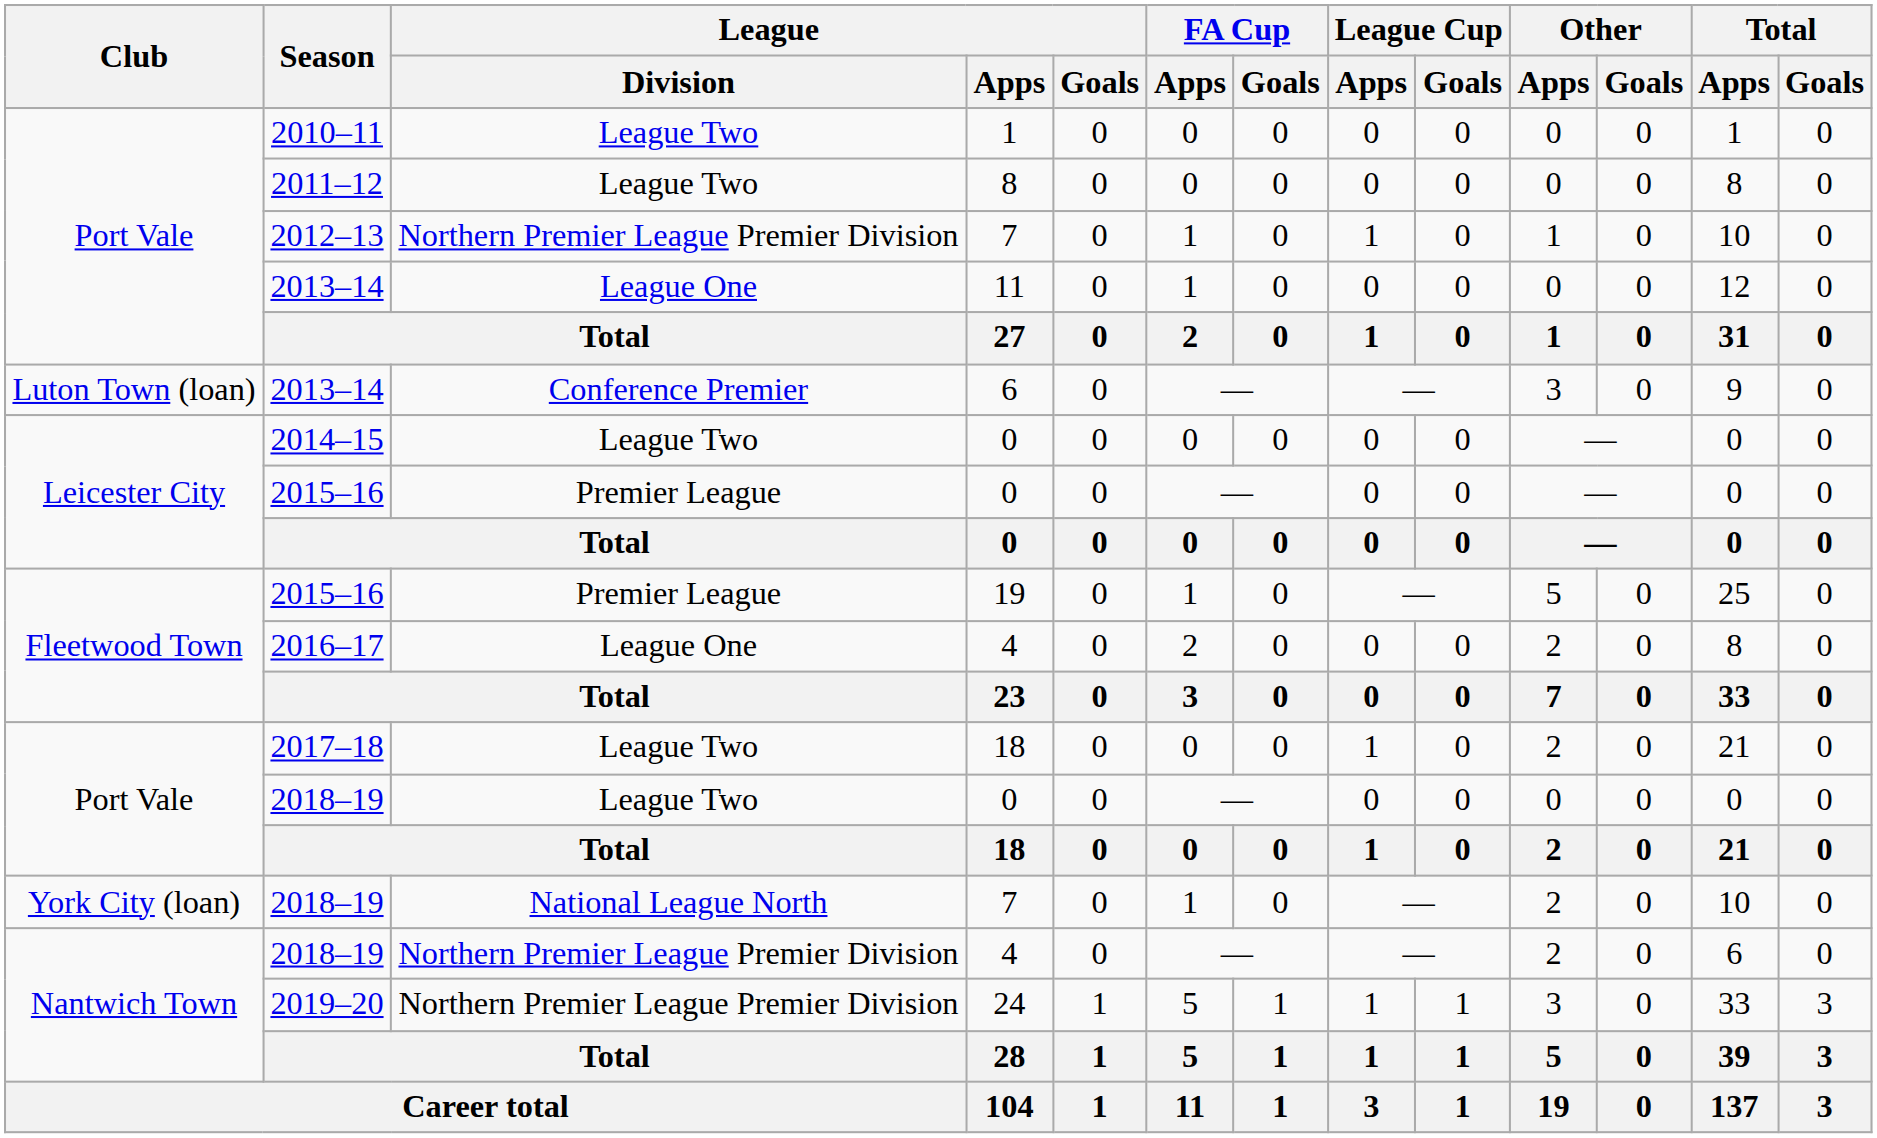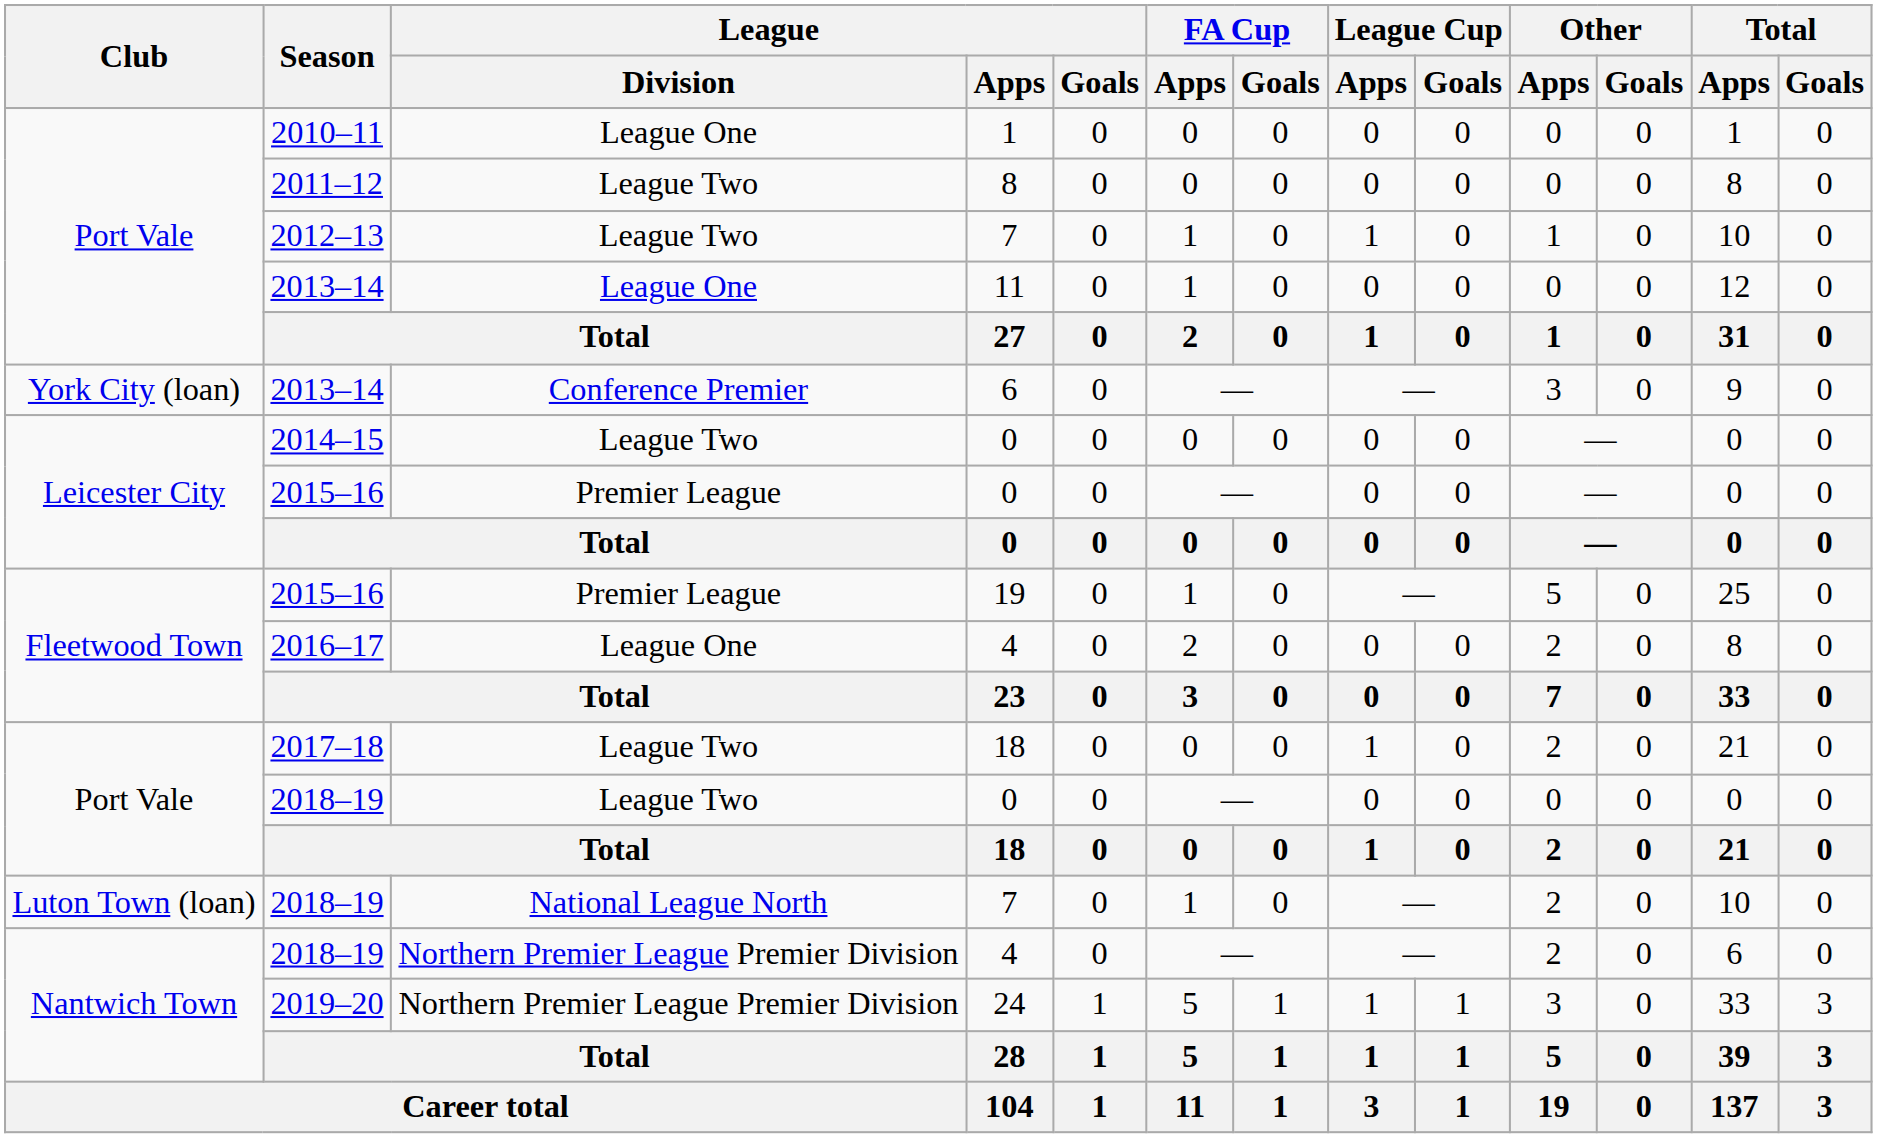 <table class=wikitable style=text-align:center>
 <tr>
 <th rowspan=2>Club</th>
 <th rowspan=2>Season</th>
 <th colspan=3>League</th>
 <th colspan=2><a href='#'>FA Cup</a></th>
 <th colspan=2>League Cup</th>
 <th colspan=2>Other</th>
 <th colspan=2>Total</th>
 </tr>
 <tr>
 <th>Division</th>
 <th>Apps</th>
 <th>Goals</th>
 <th>Apps</th>
 <th>Goals</th>
 <th>Apps</th>
 <th>Goals</th>
 <th>Apps</th>
 <th>Goals</th>
 <th>Apps</th>
 <th>Goals</th>
 </tr>
 <tr>
 <td rowspan=5><a href='#'>Port Vale</a></td>
 <td><a href='#'>2010–11</a></td>
-<td><a href='#'>League Two</a></td>
+<td>League One</td>
 <td>1</td>
 <td>0</td>
 <td>0</td>
 <td>0</td>
 <td>0</td>
 <td>0</td>
 <td>0</td>
 <td>0</td>
 <td>1</td>
 <td>0</td>
 </tr>
 <tr>
 <td><a href='#'>2011–12</a></td>
 <td>League Two</td>
 <td>8</td>
 <td>0</td>
 <td>0</td>
 <td>0</td>
 <td>0</td>
 <td>0</td>
 <td>0</td>
 <td>0</td>
 <td>8</td>
 <td>0</td>
 </tr>
 <tr>
 <td><a href='#'>2012–13</a></td>
-<td><a href='#'>Northern Premier League</a> Premier Division</td>
+<td>League Two</td>
 <td>7</td>
 <td>0</td>
 <td>1</td>
 <td>0</td>
 <td>1</td>
 <td>0</td>
 <td>1</td>
 <td>0</td>
 <td>10</td>
 <td>0</td>
 </tr>
 <tr>
 <td><a href='#'>2013–14</a></td>
 <td><a href='#'>League One</a></td>
 <td>11</td>
 <td>0</td>
 <td>1</td>
 <td>0</td>
 <td>0</td>
 <td>0</td>
 <td>0</td>
 <td>0</td>
 <td>12</td>
 <td>0</td>
 </tr>
 <tr>
 <th colspan=2>Total</th>
 <th>27</th>
 <th>0</th>
 <th>2</th>
 <th>0</th>
 <th>1</th>
 <th>0</th>
 <th>1</th>
 <th>0</th>
 <th>31</th>
 <th>0</th>
 </tr>
 <tr>
-<td><a href='#'>Luton Town</a> (loan)</td>
+<td><a href='#'>York City</a> (loan)</td>
 <td><a href='#'>2013–14</a></td>
 <td><a href='#'>Conference Premier</a></td>
 <td>6</td>
 <td>0</td>
 <td colspan=2>—</td>
 <td colspan=2>—</td>
 <td>3</td>
 <td>0</td>
 <td>9</td>
 <td>0</td>
 </tr>
 <tr>
 <td rowspan=3><a href='#'>Leicester City</a></td>
 <td><a href='#'>2014–15</a></td>
 <td>League Two</td>
 <td>0</td>
 <td>0</td>
 <td>0</td>
 <td>0</td>
 <td>0</td>
 <td>0</td>
 <td colspan=2>—</td>
 <td>0</td>
 <td>0</td>
 </tr>
 <tr>
 <td><a href='#'>2015–16</a></td>
 <td>Premier League</td>
 <td>0</td>
 <td>0</td>
 <td colspan=2>—</td>
 <td>0</td>
 <td>0</td>
 <td colspan=2>—</td>
 <td>0</td>
 <td>0</td>
 </tr>
 <tr>
 <th colspan=2>Total</th>
 <th>0</th>
 <th>0</th>
 <th>0</th>
 <th>0</th>
 <th>0</th>
 <th>0</th>
 <th colspan=2>—</th>
 <th>0</th>
 <th>0</th>
 </tr>
 <tr>
 <td rowspan=3><a href='#'>Fleetwood Town</a></td>
 <td><a href='#'>2015–16</a></td>
 <td>Premier League</td>
 <td>19</td>
 <td>0</td>
 <td>1</td>
 <td>0</td>
 <td colspan=2>—</td>
 <td>5</td>
 <td>0</td>
 <td>25</td>
 <td>0</td>
 </tr>
 <tr>
 <td><a href='#'>2016–17</a></td>
 <td>League One</td>
 <td>4</td>
 <td>0</td>
 <td>2</td>
 <td>0</td>
 <td>0</td>
 <td>0</td>
 <td>2</td>
 <td>0</td>
 <td>8</td>
 <td>0</td>
 </tr>
 <tr>
 <th colspan=2>Total</th>
 <th>23</th>
 <th>0</th>
 <th>3</th>
 <th>0</th>
 <th>0</th>
 <th>0</th>
 <th>7</th>
 <th>0</th>
 <th>33</th>
 <th>0</th>
 </tr>
 <tr>
 <td rowspan=3>Port Vale</td>
 <td><a href='#'>2017–18</a></td>
 <td>League Two</td>
 <td>18</td>
 <td>0</td>
 <td>0</td>
 <td>0</td>
 <td>1</td>
 <td>0</td>
 <td>2</td>
 <td>0</td>
 <td>21</td>
 <td>0</td>
 </tr>
 <tr>
 <td><a href='#'>2018–19</a></td>
 <td>League Two</td>
 <td>0</td>
 <td>0</td>
 <td colspan=2>—</td>
 <td>0</td>
 <td>0</td>
 <td>0</td>
 <td>0</td>
 <td>0</td>
 <td>0</td>
 </tr>
 <tr>
 <th colspan=2>Total</th>
 <th>18</th>
 <th>0</th>
 <th>0</th>
 <th>0</th>
 <th>1</th>
 <th>0</th>
 <th>2</th>
 <th>0</th>
 <th>21</th>
 <th>0</th>
 </tr>
 <tr>
-<td><a href='#'>York City</a> (loan)</td>
+<td><a href='#'>Luton Town</a> (loan)</td>
 <td><a href='#'>2018–19</a></td>
 <td><a href='#'>National League North</a></td>
 <td>7</td>
 <td>0</td>
 <td>1</td>
 <td>0</td>
 <td colspan=2>—</td>
 <td>2</td>
 <td>0</td>
 <td>10</td>
 <td>0</td>
 </tr>
 <tr>
 <td rowspan=3><a href='#'>Nantwich Town</a></td>
 <td><a href='#'>2018–19</a></td>
 <td><a href='#'>Northern Premier League</a> Premier Division</td>
 <td>4</td>
 <td>0</td>
 <td colspan=2>—</td>
 <td colspan=2>—</td>
 <td>2</td>
 <td>0</td>
 <td>6</td>
 <td>0</td>
 </tr>
 <tr>
 <td><a href='#'>2019–20</a></td>
 <td>Northern Premier League Premier Division</td>
 <td>24</td>
 <td>1</td>
 <td>5</td>
 <td>1</td>
 <td>1</td>
 <td>1</td>
 <td>3</td>
 <td>0</td>
 <td>33</td>
 <td>3</td>
 </tr>
 <tr>
 <th colspan=2>Total</th>
 <th>28</th>
 <th>1</th>
 <th>5</th>
 <th>1</th>
 <th>1</th>
 <th>1</th>
 <th>5</th>
 <th>0</th>
 <th>39</th>
 <th>3</th>
 </tr>
 <tr>
 <th colspan=3>Career total</th>
 <th>104</th>
 <th>1</th>
 <th>11</th>
 <th>1</th>
 <th>3</th>
 <th>1</th>
 <th>19</th>
 <th>0</th>
 <th>137</th>
 <th>3</th>
 </tr>
 </table>
